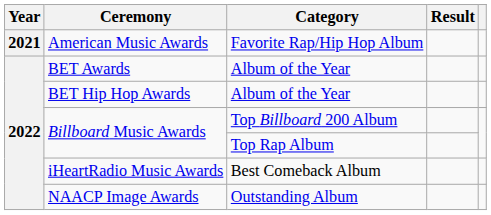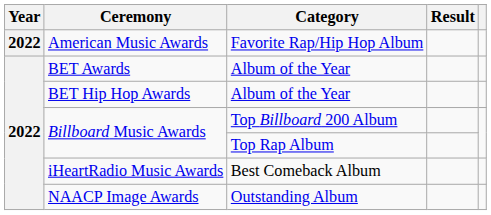 <table class="wikitable sortable plainrowheaders" style="border:none; margin:0;">
 <tr>
 <th scope="col">Year</th>
 <th scope="col">Ceremony</th>
 <th scope="col">Category</th>
 <th scope="col">Result</th>
 <th scope="col" class="unsortable"></th>
 </tr>
 <tr>
-<th scope="row">2021</th>
+<th scope="row">2022</th>
 <td><a href='#'>American Music Awards</a></td>
 <td><a href='#'>Favorite Rap/Hip Hop Album</a></td>
 <td></td>
 <td></td>
 </tr>
 <tr>
 <th scope="row" rowspan="6">2022</th>
 <td><a href='#'>BET Awards</a></td>
 <td><a href='#'>Album of the Year</a></td>
 <td></td>
 <td></td>
 </tr>
 <tr>
 <td><a href='#'>BET Hip Hop Awards</a></td>
 <td><a href='#'>Album of the Year</a></td>
 <td></td>
 <td></td>
 </tr>
 <tr>
 <td rowspan="2"><a href='#'><em>Billboard</em> Music Awards</a></td>
 <td><a href='#'>Top <em>Billboard</em> 200 Album</a></td>
 <td></td>
 <td rowspan="2"></td>
 </tr>
 <tr>
 <td><a href='#'>Top Rap Album</a></td>
 <td></td>
 </tr>
 <tr>
 <td><a href='#'>iHeartRadio Music Awards</a></td>
 <td>Best Comeback Album</td>
 <td></td>
 <td></td>
 </tr>
 <tr>
 <td><a href='#'>NAACP Image Awards</a></td>
 <td><a href='#'>Outstanding Album</a></td>
 <td></td>
 <td></td>
 </tr>
 </table>
